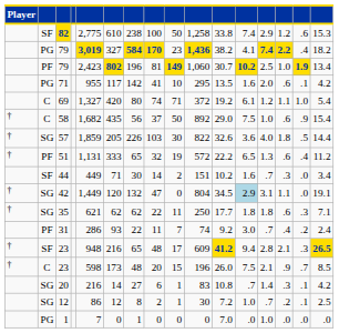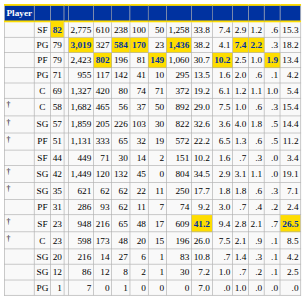 <table class="wikitable sortable" style="font-size: 95%; text-align:right;">
 <tr>
 <th style="background:#0032A0; color:#FFFFFF; border-top:#FEDD00 3px solid; border-bottom:#FEDD00 3px solid;">Player</th>
 <th style="background:#0032A0; color:#FFFFFF; border-top:#FEDD00 3px solid; border-bottom:#FEDD00 3px solid;"></th>
 <th style="background:#0032A0; color:#FFFFFF; border-top:#FEDD00 3px solid; border-bottom:#FEDD00 3px solid;"></th>
 <th style="background:#0032A0; color:#FFFFFF; border-top:#FEDD00 3px solid; border-bottom:#FEDD00 3px solid;"></th>
 <th style="background:#0032A0; color:#FFFFFF; border-top:#FEDD00 3px solid; border-bottom:#FEDD00 3px solid;"></th>
 <th style="background:#0032A0; color:#FFFFFF; border-top:#FEDD00 3px solid; border-bottom:#FEDD00 3px solid;"></th>
 <th style="background:#0032A0; color:#FFFFFF; border-top:#FEDD00 3px solid; border-bottom:#FEDD00 3px solid;"></th>
 <th style="background:#0032A0; color:#FFFFFF; border-top:#FEDD00 3px solid; border-bottom:#FEDD00 3px solid;"></th>
 <th style="background:#0032A0; color:#FFFFFF; border-top:#FEDD00 3px solid; border-bottom:#FEDD00 3px solid;"></th>
 <th style="background:#0032A0; color:#FFFFFF; border-top:#FEDD00 3px solid; border-bottom:#FEDD00 3px solid;"></th>
 <th style="background:#0032A0; color:#FFFFFF; border-top:#FEDD00 3px solid; border-bottom:#FEDD00 3px solid;"></th>
 <th style="background:#0032A0; color:#FFFFFF; border-top:#FEDD00 3px solid; border-bottom:#FEDD00 3px solid;"></th>
 <th style="background:#0032A0; color:#FFFFFF; border-top:#FEDD00 3px solid; border-bottom:#FEDD00 3px solid;"></th>
 <th style="background:#0032A0; color:#FFFFFF; border-top:#FEDD00 3px solid; border-bottom:#FEDD00 3px solid;"></th>
 <th style="background:#0032A0; color:#FFFFFF; border-top:#FEDD00 3px solid; border-bottom:#FEDD00 3px solid;"></th>
 <th style="background:#0032A0; color:#FFFFFF; border-top:#FEDD00 3px solid; border-bottom:#FEDD00 3px solid;"></th>
 </tr>
 <tr>
 <td style="text-align:left;"></td>
 <td style="text-align:center;">SF</td>
 <td style="background:#FEDD00; color:#0032A0;"><strong>82</strong></td>
 <td></td>
 <td>2,775</td>
 <td>610</td>
 <td>238</td>
 <td>100</td>
 <td>50</td>
 <td>1,258</td>
 <td>33.8</td>
 <td>7.4</td>
 <td>2.9</td>
 <td>1.2</td>
 <td>.6</td>
 <td>15.3</td>
 </tr>
 <tr>
 <td style="text-align:left;"></td>
 <td style="text-align:center;">PG</td>
 <td>79</td>
 <td></td>
 <td style="background:#FEDD00; color:#0032A0;"><strong>3,019</strong></td>
 <td>327</td>
 <td style="background:#FEDD00; color:#0032A0;"><strong>584</strong></td>
 <td style="background:#FEDD00; color:#0032A0;"><strong>170</strong></td>
 <td>23</td>
 <td style="background:#FEDD00; color:#0032A0;"><strong>1,436</strong></td>
 <td>38.2</td>
 <td>4.1</td>
 <td style="background:#FEDD00; color:#0032A0;"><strong>7.4</strong></td>
 <td style="background:#FEDD00; color:#0032A0;"><strong>2.2</strong></td>
-<td>.4</td>
+<td>.3</td>
 <td>18.2</td>
 </tr>
 <tr>
 <td style="text-align:left;"></td>
 <td style="text-align:center;">PF</td>
 <td>79</td>
 <td></td>
 <td>2,423</td>
 <td style="background:#FEDD00; color:#0032A0;"><strong>802</strong></td>
 <td>196</td>
 <td>81</td>
 <td style="background:#FEDD00; color:#0032A0;"><strong>149</strong></td>
 <td>1,060</td>
 <td>30.7</td>
 <td style="background:#FEDD00; color:#0032A0;"><strong>10.2</strong></td>
 <td>2.5</td>
 <td>1.0</td>
 <td style="background:#FEDD00; color:#0032A0;"><strong>1.9</strong></td>
 <td>13.4</td>
 </tr>
 <tr>
 <td style="text-align:left;"></td>
 <td style="text-align:center;">PG</td>
 <td>71</td>
 <td></td>
 <td>955</td>
 <td>117</td>
 <td>142</td>
 <td>41</td>
 <td>10</td>
 <td>295</td>
 <td>13.5</td>
 <td>1.6</td>
 <td>2.0</td>
 <td>.6</td>
 <td>.1</td>
 <td>4.2</td>
 </tr>
 <tr>
 <td style="text-align:left;"></td>
 <td style="text-align:center;">C</td>
 <td>69</td>
 <td></td>
 <td>1,327</td>
 <td>420</td>
 <td>80</td>
 <td>74</td>
 <td>71</td>
 <td>372</td>
 <td>19.2</td>
 <td>6.1</td>
 <td>1.2</td>
 <td>1.1</td>
 <td>1.0</td>
 <td>5.4</td>
 </tr>
 <tr>
 <td style="text-align:left;"><sup>†</sup></td>
 <td style="text-align:center;">C</td>
 <td>58</td>
 <td></td>
 <td>1,682</td>
-<td>435</td>
+<td>465</td>
 <td>56</td>
 <td>37</td>
 <td>50</td>
 <td>892</td>
 <td>29.0</td>
 <td>7.5</td>
 <td>1.0</td>
 <td>.6</td>
-<td>.9</td>
+<td>.3</td>
 <td>15.4</td>
 </tr>
 <tr>
 <td style="text-align:left;"><sup>†</sup></td>
 <td style="text-align:center;">SG</td>
 <td>57</td>
 <td></td>
 <td>1,859</td>
 <td>205</td>
 <td>226</td>
 <td>103</td>
 <td>30</td>
 <td>822</td>
 <td>32.6</td>
 <td>3.6</td>
 <td>4.0</td>
 <td>1.8</td>
 <td>.5</td>
 <td>14.4</td>
 </tr>
 <tr>
 <td style="text-align:left;"><sup>†</sup></td>
 <td style="text-align:center;">PF</td>
 <td>51</td>
 <td></td>
 <td>1,131</td>
 <td>333</td>
 <td>65</td>
 <td>32</td>
 <td>19</td>
 <td>572</td>
 <td>22.2</td>
 <td>6.5</td>
 <td>1.3</td>
 <td>.6</td>
-<td>.4</td>
+<td>.5</td>
 <td>11.2</td>
 </tr>
 <tr>
 <td style="text-align:left;"></td>
 <td style="text-align:center;">SF</td>
 <td>44</td>
 <td></td>
 <td>449</td>
 <td>71</td>
 <td>30</td>
 <td>14</td>
 <td>2</td>
 <td>151</td>
 <td>10.2</td>
 <td>1.6</td>
 <td>.7</td>
 <td>.3</td>
 <td>.0</td>
 <td>3.4</td>
 </tr>
 <tr>
 <td style="text-align:left;"><sup>†</sup></td>
 <td style="text-align:center;">SG</td>
 <td>42</td>
 <td></td>
 <td>1,449</td>
 <td>120</td>
 <td>132</td>
-<td>47</td>
+<td>45</td>
 <td>0</td>
 <td>804</td>
 <td>34.5</td>
-<td style="background: lightblue;">2.9</td>
+<td>2.9</td>
 <td>3.1</td>
 <td>1.1</td>
 <td>.0</td>
 <td>19.1</td>
 </tr>
 <tr>
 <td style="text-align:left;"><sup>†</sup></td>
 <td style="text-align:center;">SG</td>
 <td>35</td>
 <td></td>
 <td>621</td>
 <td>62</td>
 <td>62</td>
 <td>22</td>
 <td>11</td>
 <td>250</td>
 <td>17.7</td>
 <td>1.8</td>
 <td>1.8</td>
 <td>.6</td>
 <td>.3</td>
 <td>7.1</td>
 </tr>
 <tr>
 <td style="text-align:left;"></td>
 <td style="text-align:center;">PF</td>
 <td>31</td>
 <td></td>
 <td>286</td>
 <td>93</td>
-<td>22</td>
+<td>62</td>
 <td>11</td>
 <td>7</td>
 <td>74</td>
 <td>9.2</td>
 <td>3.0</td>
 <td>.7</td>
 <td>.4</td>
 <td>.2</td>
 <td>2.4</td>
 </tr>
 <tr>
 <td style="text-align:left;"><sup>†</sup></td>
 <td style="text-align:center;">SF</td>
 <td>23</td>
 <td></td>
 <td>948</td>
 <td>216</td>
 <td>65</td>
 <td>48</td>
 <td>17</td>
 <td>609</td>
 <td style="background:#FEDD00; color:#0032A0;"><strong>41.2</strong></td>
 <td>9.4</td>
 <td>2.8</td>
 <td>2.1</td>
-<td>.3</td>
+<td>.7</td>
 <td style="background:#FEDD00; color:#0032A0;"><strong>26.5</strong></td>
 </tr>
 <tr>
 <td style="text-align:left;"><sup>†</sup></td>
 <td style="text-align:center;">C</td>
 <td>23</td>
 <td></td>
 <td>598</td>
 <td>173</td>
 <td>48</td>
 <td>20</td>
 <td>15</td>
 <td>196</td>
 <td>26.0</td>
 <td>7.5</td>
 <td>2.1</td>
 <td>.9</td>
-<td>.7</td>
+<td>.1</td>
 <td>8.5</td>
 </tr>
 <tr>
 <td style="text-align:left;"></td>
 <td style="text-align:center;">SG</td>
 <td>20</td>
 <td></td>
 <td>216</td>
 <td>14</td>
 <td>27</td>
 <td>6</td>
 <td>1</td>
 <td>83</td>
 <td>10.8</td>
 <td>.7</td>
 <td>1.4</td>
 <td>.3</td>
 <td>.1</td>
 <td>4.2</td>
 </tr>
 <tr>
 <td style="text-align:left;"></td>
 <td style="text-align:center;">SG</td>
 <td>12</td>
 <td></td>
 <td>86</td>
 <td>12</td>
 <td>8</td>
 <td>2</td>
 <td>1</td>
 <td>30</td>
 <td>7.2</td>
 <td>1.0</td>
 <td>.7</td>
 <td>.2</td>
 <td>.1</td>
 <td>2.5</td>
 </tr>
 <tr>
 <td style="text-align:left;"></td>
 <td style="text-align:center;">PG</td>
 <td>1</td>
 <td></td>
 <td>7</td>
 <td>0</td>
 <td>1</td>
 <td>0</td>
 <td>0</td>
 <td>0</td>
 <td>7.0</td>
 <td>.0</td>
 <td>1.0</td>
 <td>.0</td>
 <td>.0</td>
 <td>.0</td>
 </tr>
 </table>
